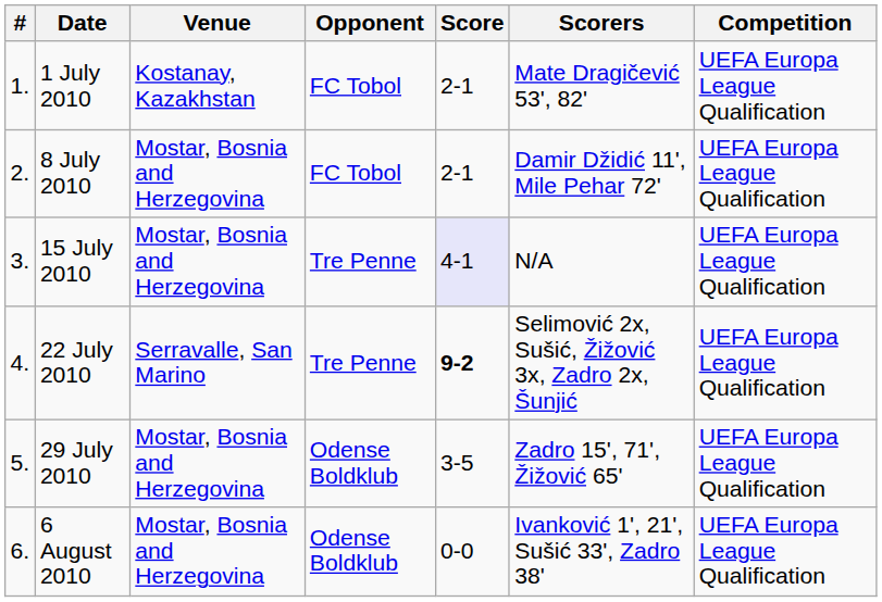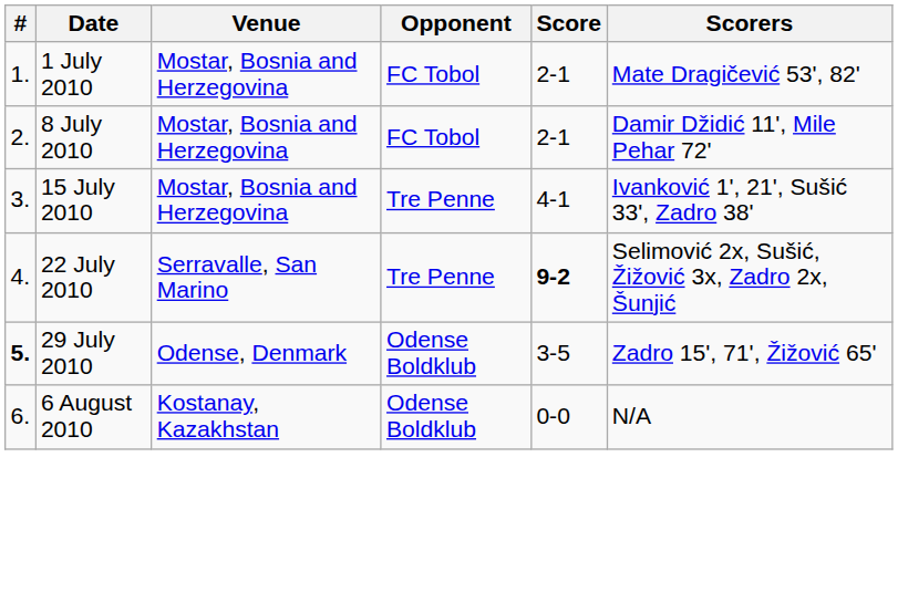 <table class="wikitable">
 <tr>
 <th>#</th>
 <th>Date</th>
 <th>Venue</th>
 <th>Opponent</th>
 <th>Score</th>
 <th>Scorers</th>
-<th>Competition</th>
 </tr>
 <tr>
 <td>1.</td>
 <td>1 July 2010</td>
-<td><a href='#'>Kostanay</a>, <a href='#'>Kazakhstan</a></td>
+<td><a href='#'>Mostar</a>, <a href='#'>Bosnia and Herzegovina</a></td>
 <td> <a href='#'>FC Tobol</a></td>
 <td>2-1</td>
 <td><a href='#'>Mate Dragičević</a> 53', 82'</td>
-<td><a href='#'>UEFA Europa League</a> Qualification</td>
 </tr>
 <tr>
 <td>2.</td>
 <td>8 July 2010</td>
 <td><a href='#'>Mostar</a>, <a href='#'>Bosnia and Herzegovina</a></td>
 <td> <a href='#'>FC Tobol</a></td>
 <td>2-1</td>
 <td><a href='#'>Damir Džidić</a> 11', <a href='#'>Mile Pehar</a> 72'</td>
-<td><a href='#'>UEFA Europa League</a> Qualification</td>
 </tr>
 <tr>
 <td>3.</td>
 <td>15 July 2010</td>
 <td><a href='#'>Mostar</a>, <a href='#'>Bosnia and Herzegovina</a></td>
 <td> <a href='#'>Tre Penne</a></td>
-<td style="background: lavender;">4-1</td>
-<td>N/A</td>
-<td><a href='#'>UEFA Europa League</a> Qualification</td>
+<td>4-1</td>
+<td><a href='#'>Ivanković</a> 1', 21', Sušić 33', <a href='#'>Zadro</a> 38'</td>
 </tr>
 <tr>
 <td>4.</td>
 <td>22 July 2010</td>
 <td><a href='#'>Serravalle</a>, <a href='#'>San Marino</a></td>
 <td> <a href='#'>Tre Penne</a></td>
 <td><strong>9-2</strong></td>
 <td>Selimović 2x, Sušić, <a href='#'>Žižović</a> 3x, <a href='#'>Zadro</a> 2x, <a href='#'>Šunjić</a></td>
-<td><a href='#'>UEFA Europa League</a> Qualification</td>
 </tr>
 <tr>
-<td>5.</td>
+<td><strong>5.</strong></td>
 <td>29 July 2010</td>
-<td><a href='#'>Mostar</a>, <a href='#'>Bosnia and Herzegovina</a></td>
+<td><a href='#'>Odense</a>, <a href='#'>Denmark</a></td>
 <td> <a href='#'>Odense Boldklub</a></td>
 <td>3-5</td>
 <td><a href='#'>Zadro</a> 15', 71',  <a href='#'>Žižović</a> 65'</td>
-<td><a href='#'>UEFA Europa League</a> Qualification</td>
 </tr>
 <tr>
 <td>6.</td>
 <td>6 August 2010</td>
-<td><a href='#'>Mostar</a>, <a href='#'>Bosnia and Herzegovina</a></td>
+<td><a href='#'>Kostanay</a>, <a href='#'>Kazakhstan</a></td>
 <td> <a href='#'>Odense Boldklub</a></td>
 <td>0-0</td>
-<td><a href='#'>Ivanković</a> 1', 21', Sušić 33', <a href='#'>Zadro</a> 38'</td>
-<td><a href='#'>UEFA Europa League</a> Qualification</td>
+<td>N/A</td>
 </tr>
 </table>
